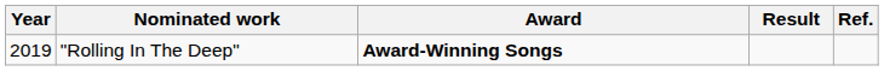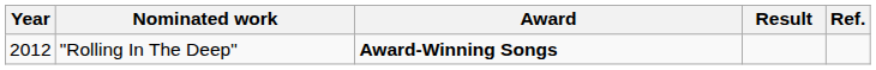 <table class="wikitable">
 <tr>
 <th>Year</th>
 <th width="250">Nominated work</th>
 <th width="325">Award</th>
 <th width="65">Result</th>
 <th>Ref.</th>
 </tr>
 <tr>
-<td>2019</td>
+<td>2012</td>
 <td>"Rolling In The Deep"</td>
 <td><strong>Award-Winning Songs</strong></td>
 <td></td>
 <td></td>
 </tr>
 </table>
